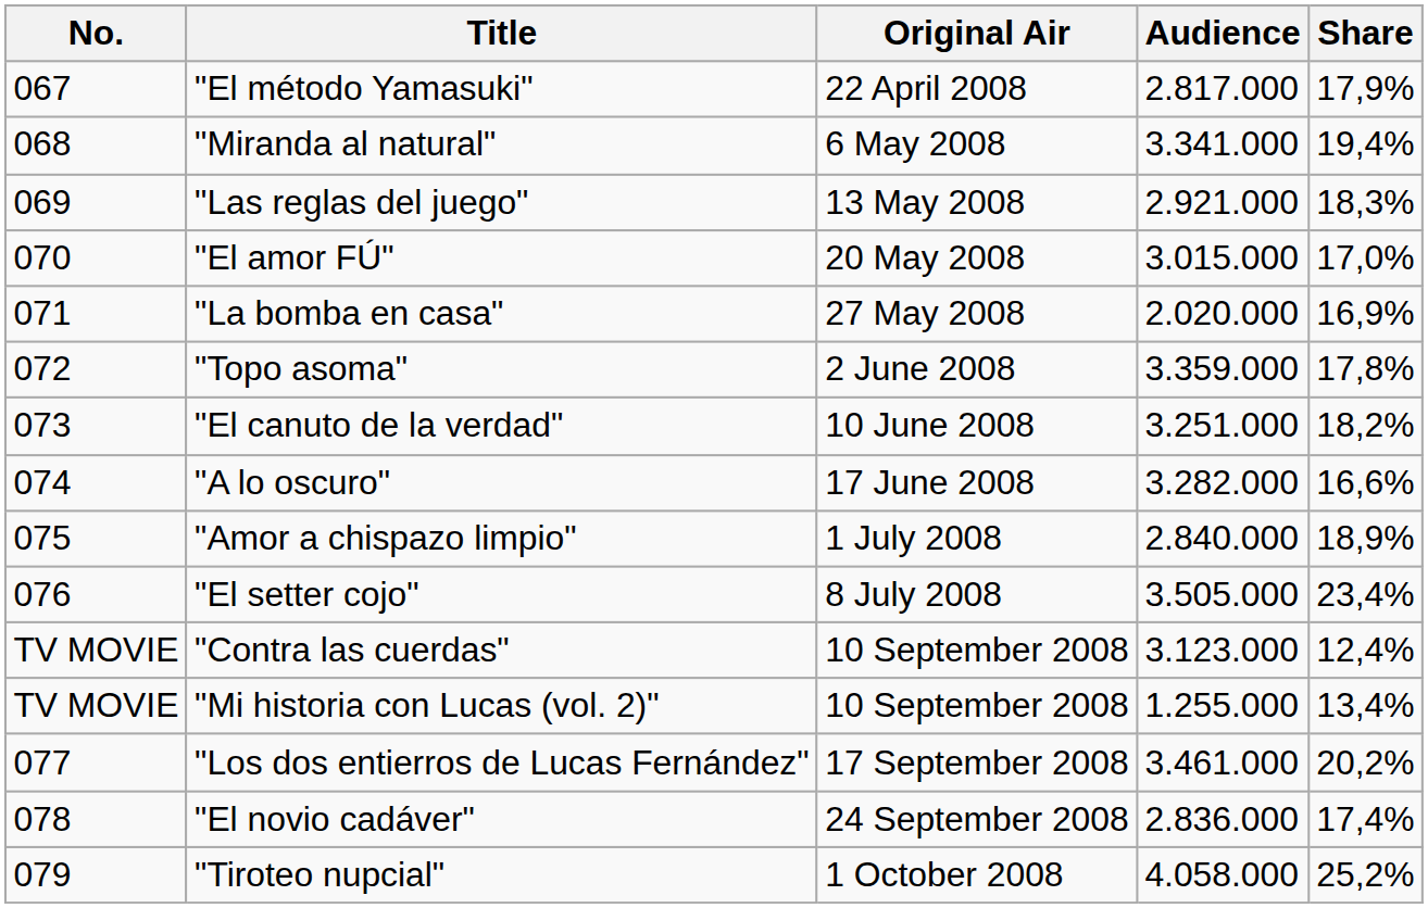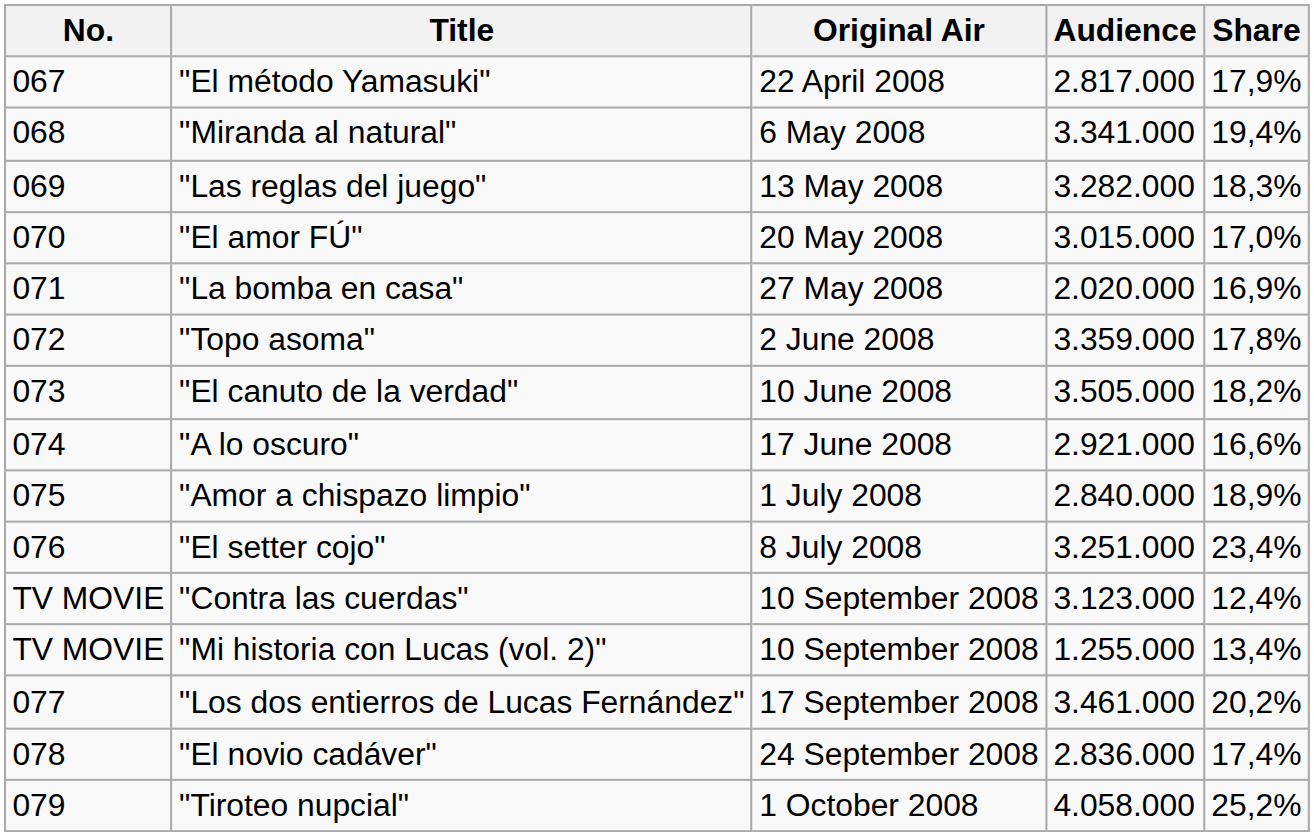 <table class="sortable wikitable" style="font-size:97%;">
 <tr>
 <th><strong>No.</strong></th>
 <th><strong>Title</strong></th>
 <th><strong>Original Air</strong></th>
 <th><strong>Audience</strong></th>
 <th><strong>Share</strong></th>
 </tr>
 <tr>
 <td>067</td>
 <td>"El método Yamasuki"</td>
 <td>22 April 2008</td>
 <td>2.817.000</td>
 <td>17,9%</td>
 </tr>
 <tr>
 <td>068</td>
 <td>"Miranda al natural"</td>
 <td>6 May 2008</td>
 <td>3.341.000</td>
 <td>19,4%</td>
 </tr>
 <tr>
 <td>069</td>
 <td>"Las reglas del juego"</td>
 <td>13 May 2008</td>
-<td>2.921.000</td>
+<td>3.282.000</td>
 <td>18,3%</td>
 </tr>
 <tr>
 <td>070</td>
 <td>"El amor FÚ"</td>
 <td>20 May 2008</td>
 <td>3.015.000</td>
 <td>17,0%</td>
 </tr>
 <tr>
 <td>071</td>
 <td>"La bomba en casa"</td>
 <td>27 May 2008</td>
 <td>2.020.000</td>
 <td>16,9%</td>
 </tr>
 <tr>
 <td>072</td>
 <td>"Topo asoma"</td>
 <td>2 June 2008</td>
 <td>3.359.000</td>
 <td>17,8%</td>
 </tr>
 <tr>
 <td>073</td>
 <td>"El canuto de la verdad"</td>
 <td>10 June 2008</td>
-<td>3.251.000</td>
+<td>3.505.000</td>
 <td>18,2%</td>
 </tr>
 <tr>
 <td>074</td>
 <td>"A lo oscuro"</td>
 <td>17 June 2008</td>
-<td>3.282.000</td>
+<td>2.921.000</td>
 <td>16,6%</td>
 </tr>
 <tr>
 <td>075</td>
 <td>"Amor a chispazo limpio"</td>
 <td>1 July 2008</td>
 <td>2.840.000</td>
 <td>18,9%</td>
 </tr>
 <tr>
 <td>076</td>
 <td>"El setter cojo"</td>
 <td>8 July 2008</td>
-<td>3.505.000</td>
+<td>3.251.000</td>
 <td>23,4%</td>
 </tr>
 <tr>
 <td>TV MOVIE</td>
 <td>"Contra las cuerdas"</td>
 <td>10 September 2008</td>
 <td>3.123.000</td>
 <td>12,4%</td>
 </tr>
 <tr>
 <td>TV MOVIE</td>
 <td>"Mi historia con Lucas (vol. 2)"</td>
 <td>10 September 2008</td>
 <td>1.255.000</td>
 <td>13,4%</td>
 </tr>
 <tr>
 <td>077</td>
 <td>"Los dos entierros de Lucas Fernández"</td>
 <td>17 September 2008</td>
 <td>3.461.000</td>
 <td>20,2%</td>
 </tr>
 <tr>
 <td>078</td>
 <td>"El novio cadáver"</td>
 <td>24 September 2008</td>
 <td>2.836.000</td>
 <td>17,4%</td>
 </tr>
 <tr>
 <td>079</td>
 <td>"Tiroteo nupcial"</td>
 <td>1 October 2008</td>
 <td>4.058.000</td>
 <td>25,2%</td>
 </tr>
 </table>
